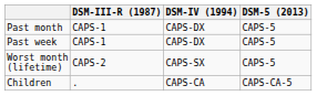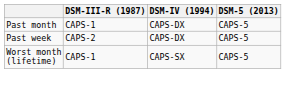 <table class="wikitable">
 <tr>
 <th></th>
 <th>DSM-III-R (1987)</th>
 <th>DSM-IV (1994)</th>
 <th>DSM-5 (2013)</th>
 </tr>
 <tr>
 <td>Past month</td>
 <td>CAPS-1</td>
 <td>CAPS-DX</td>
 <td>CAPS-5</td>
 </tr>
 <tr>
 <td>Past week</td>
-<td>CAPS-1</td>
+<td>CAPS-2</td>
 <td>CAPS-DX</td>
 <td>CAPS-5</td>
 </tr>
 <tr>
 <td>Worst month<br>(lifetime)</td>
-<td>CAPS-2</td>
+<td>CAPS-1</td>
 <td>CAPS-SX</td>
 <td>CAPS-5</td>
 </tr>
-<tr>
-<td>Children</td>
-<td>.</td>
-<td>CAPS-CA</td>
-<td>CAPS-CA-5</td>
-</tr>
 </table>
